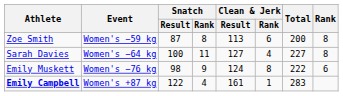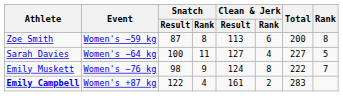 <table class=wikitable style=font-size:90%;text-align:center>
 <tr>
 <th rowspan=2>Athlete</th>
 <th rowspan=2>Event</th>
 <th colspan=2>Snatch</th>
 <th colspan=2>Clean & Jerk</th>
 <th rowspan=2>Total</th>
 <th rowspan=2>Rank</th>
 </tr>
 <tr style=font-size:95%>
 <th>Result</th>
 <th>Rank</th>
 <th>Result</th>
 <th>Rank</th>
 </tr>
 <tr>
 <td align=left><a href='#'>Zoe Smith</a></td>
 <td align=left><a href='#'>Women's −59 kg</a></td>
 <td>87</td>
 <td>8</td>
 <td>113</td>
 <td>6</td>
 <td>200</td>
 <td>8</td>
 </tr>
 <tr>
 <td align=left><a href='#'>Sarah Davies</a></td>
 <td align=left><a href='#'>Women's −64 kg</a></td>
 <td>100</td>
 <td>11</td>
 <td>127</td>
 <td>4</td>
 <td>227</td>
-<td>8</td>
+<td>5</td>
 </tr>
 <tr>
 <td align=left><a href='#'>Emily Muskett</a></td>
 <td align=left><a href='#'>Women's −76 kg</a></td>
 <td>98</td>
 <td>9</td>
 <td>124</td>
 <td>8</td>
 <td>222</td>
-<td>6</td>
+<td>7</td>
 </tr>
 <tr>
 <td align=left><strong><a href='#'>Emily Campbell</a></strong></td>
 <td align=left><a href='#'>Women's +87 kg</a></td>
 <td>122</td>
 <td>4</td>
 <td>161</td>
-<td>1</td>
+<td>2</td>
 <td>283</td>
 <td></td>
 </tr>
 </table>
